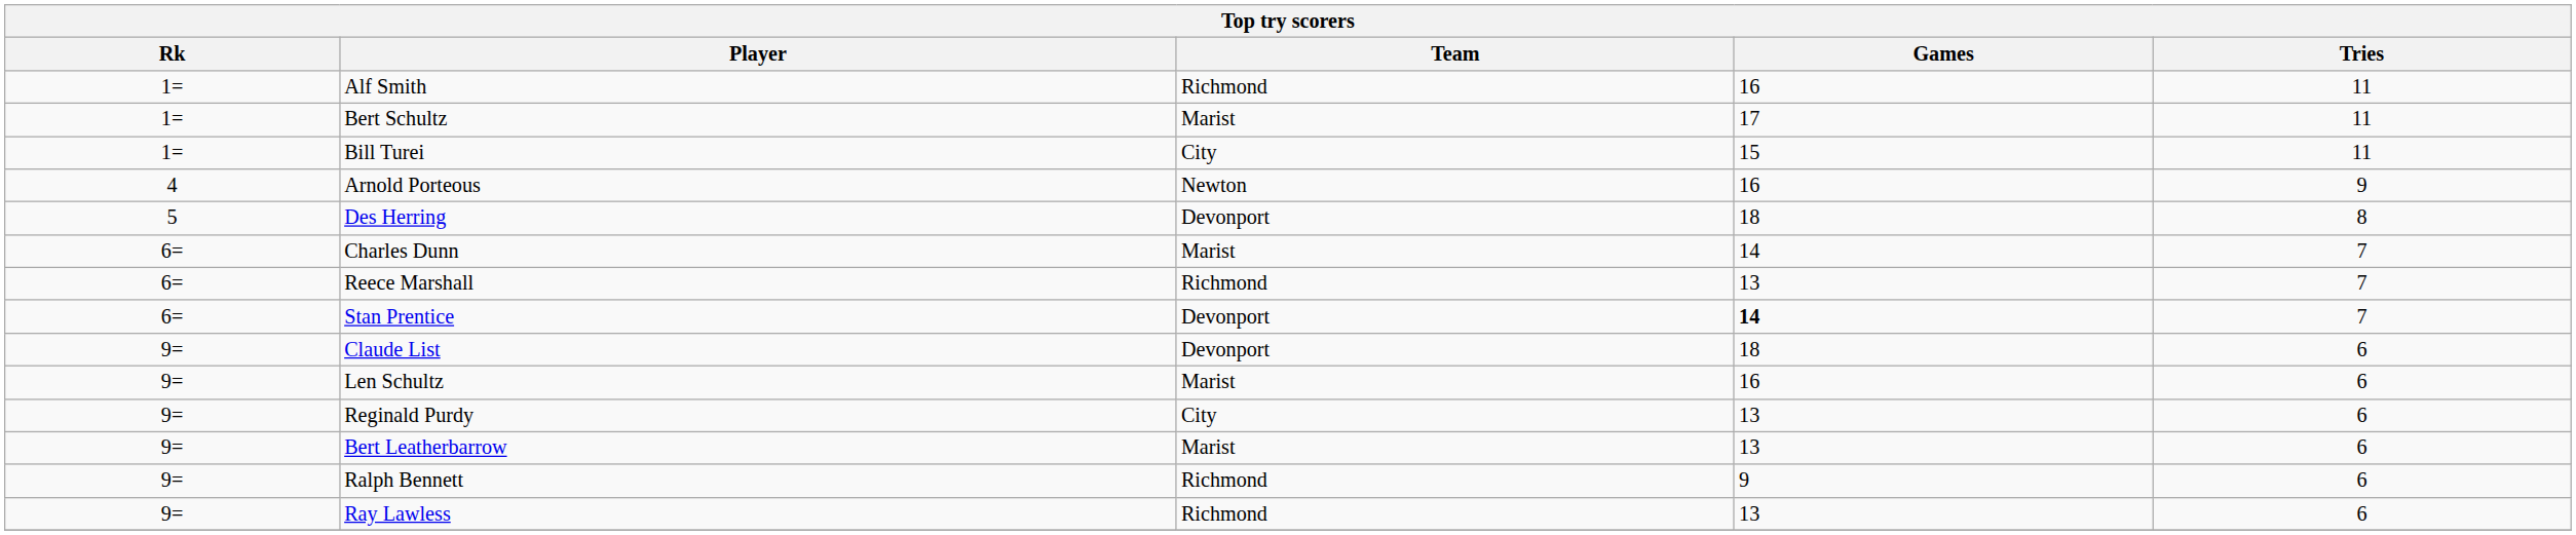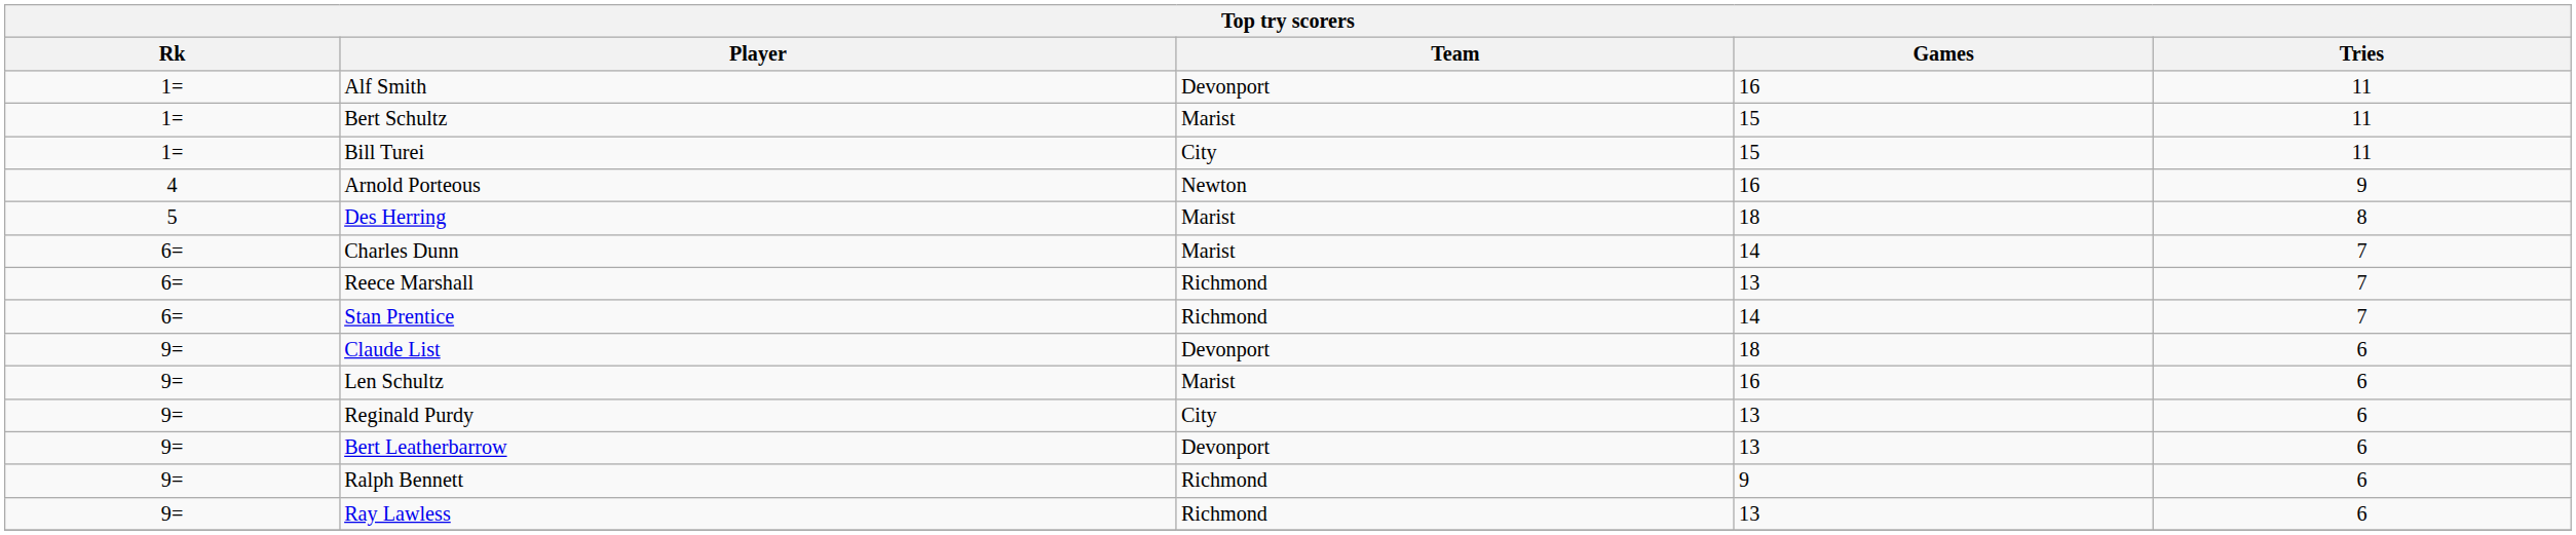 <table class="wikitable collapsible sortable" style="text-align:left; font-size:100%; width:100%;">
 <tr>
 <th colspan="100%">Top try scorers</th>
 </tr>
 <tr>
 <th style="width:12%;">Rk</th>
 <th style="width:30%;">Player</th>
 <th style="width:20%;">Team</th>
 <th style="width:15%;">Games</th>
 <th style="width:15%;">Tries<br></th>
 </tr>
 <tr>
 <td style="text-align:center;">1=</td>
 <td>Alf Smith</td>
-<td>Richmond</td>
+<td>Devonport</td>
 <td>16</td>
 <td style="text-align:center;">11</td>
 </tr>
 <tr>
 <td style="text-align:center;">1=</td>
 <td>Bert Schultz</td>
 <td>Marist</td>
-<td>17</td>
+<td>15</td>
 <td style="text-align:center;">11</td>
 </tr>
 <tr>
 <td style="text-align:center;">1=</td>
 <td>Bill Turei</td>
 <td>City</td>
 <td>15</td>
 <td style="text-align:center;">11</td>
 </tr>
 <tr>
 <td style="text-align:center;">4</td>
 <td>Arnold Porteous</td>
 <td>Newton</td>
 <td>16</td>
 <td style="text-align:center;">9</td>
 </tr>
 <tr>
 <td style="text-align:center;">5</td>
 <td><a href='#'>Des Herring</a></td>
-<td>Devonport</td>
+<td>Marist</td>
 <td>18</td>
 <td style="text-align:center;">8</td>
 </tr>
 <tr>
 <td style="text-align:center;">6=</td>
 <td>Charles Dunn</td>
 <td>Marist</td>
 <td>14</td>
 <td style="text-align:center;">7</td>
 </tr>
 <tr>
 <td style="text-align:center;">6=</td>
 <td>Reece Marshall</td>
 <td>Richmond</td>
 <td>13</td>
 <td style="text-align:center;">7</td>
 </tr>
 <tr>
 <td style="text-align:center;">6=</td>
 <td><a href='#'>Stan Prentice</a></td>
-<td>Devonport</td>
-<td><strong>14</strong></td>
+<td>Richmond</td>
+<td>14</td>
 <td style="text-align:center;">7</td>
 </tr>
 <tr>
 <td style="text-align:center;">9=</td>
 <td><a href='#'>Claude List</a></td>
 <td>Devonport</td>
 <td>18</td>
 <td style="text-align:center;">6</td>
 </tr>
 <tr>
 <td style="text-align:center;">9=</td>
 <td>Len Schultz</td>
 <td>Marist</td>
 <td>16</td>
 <td style="text-align:center;">6</td>
 </tr>
 <tr>
 <td style="text-align:center;">9=</td>
 <td>Reginald Purdy</td>
 <td>City</td>
 <td>13</td>
 <td style="text-align:center;">6</td>
 </tr>
 <tr>
 <td style="text-align:center;">9=</td>
 <td><a href='#'>Bert Leatherbarrow</a></td>
-<td>Marist</td>
+<td>Devonport</td>
 <td>13</td>
 <td style="text-align:center;">6</td>
 </tr>
 <tr>
 <td style="text-align:center;">9=</td>
 <td>Ralph Bennett</td>
 <td>Richmond</td>
 <td>9</td>
 <td style="text-align:center;">6</td>
 </tr>
 <tr>
 <td style="text-align:center;">9=</td>
 <td><a href='#'>Ray Lawless</a></td>
 <td>Richmond</td>
 <td>13</td>
 <td style="text-align:center;">6</td>
 </tr>
 <tr>
 </tr>
 </table>
